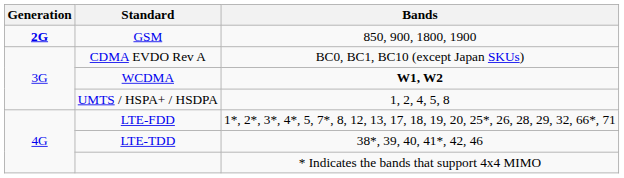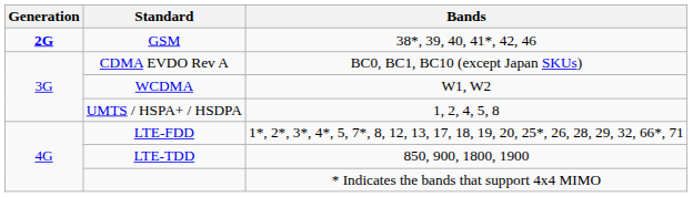 <table class="wikitable" style="text-align:center; white-space:nowrap">
 <tr>
 <th>Generation</th>
 <th>Standard</th>
 <th>Bands</th>
 </tr>
 <tr>
 <td><strong><a href='#'>2G</a></strong></td>
 <td><a href='#'>GSM</a></td>
-<td>850, 900, 1800, 1900</td>
+<td>38*, 39, 40, 41*, 42, 46</td>
 </tr>
 <tr>
 <td rowspan="3"><a href='#'>3G</a></td>
 <td><a href='#'>CDMA</a> EVDO Rev A</td>
 <td>BC0, BC1, BC10 (except Japan <a href='#'>SKUs</a>)</td>
 </tr>
 <tr>
 <td><a href='#'>WCDMA</a></td>
-<td><strong>W1, W2</strong></td>
+<td>W1, W2</td>
 </tr>
 <tr>
 <td><a href='#'>UMTS</a> / HSPA+ / HSDPA</td>
 <td>1, 2, 4, 5, 8</td>
 </tr>
 <tr>
 <td rowspan="3"><a href='#'>4G</a></td>
 <td><a href='#'>LTE-FDD</a></td>
 <td>1*, 2*, 3*, 4*, 5, 7*, 8, 12, 13, 17, 18, 19, 20, 25*, 26, 28, 29, 32, 66*, 71</td>
 </tr>
 <tr>
 <td><a href='#'>LTE-TDD</a></td>
-<td>38*, 39, 40, 41*, 42, 46</td>
+<td>850, 900, 1800, 1900</td>
 </tr>
 <tr>
 <td></td>
 <td>* Indicates the bands that support 4x4 MIMO</td>
 </tr>
 </table>
